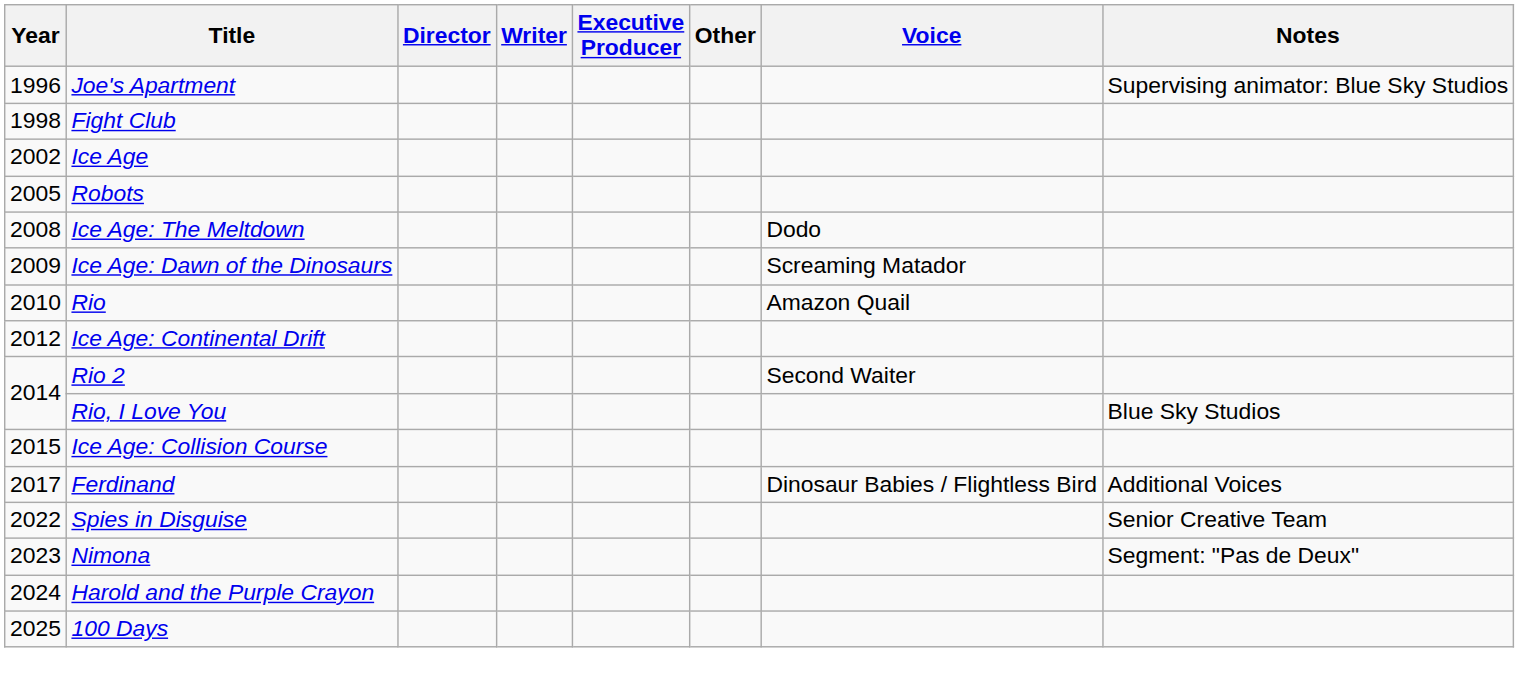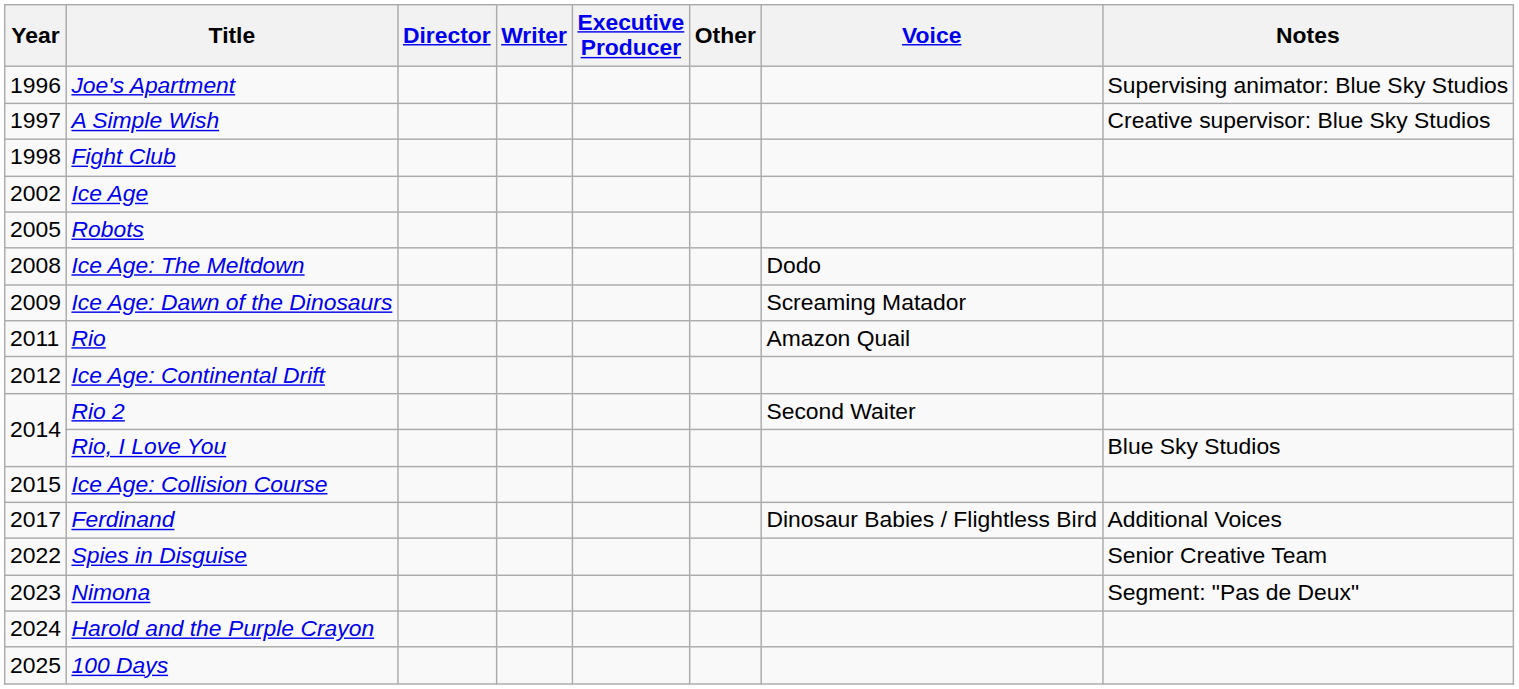 <table class="wikitable">
 <tr>
 <th>Year</th>
 <th>Title</th>
 <th><a href='#'>Director</a></th>
 <th><a href='#'>Writer</a></th>
 <th><a href='#'>Executive<br>Producer</a></th>
 <th>Other</th>
 <th><a href='#'>Voice</a></th>
 <th>Notes</th>
 </tr>
 <tr>
 <td>1996</td>
 <td><em><a href='#'>Joe's Apartment</a></em></td>
 <td></td>
 <td></td>
 <td></td>
 <td></td>
 <td></td>
 <td>Supervising animator: Blue Sky Studios</td>
+</tr>
+<tr>
+<td>1997</td>
+<td><em><a href='#'>A Simple Wish</a></em></td>
+<td></td>
+<td></td>
+<td></td>
+<td></td>
+<td></td>
+<td>Creative supervisor: Blue Sky Studios</td>
 </tr>
 <tr>
 <td>1998</td>
 <td><em><a href='#'>Fight Club</a></em></td>
 <td></td>
 <td></td>
 <td></td>
 <td></td>
 <td></td>
 <td></td>
 </tr>
 <tr>
 <td>2002</td>
 <td><em><a href='#'>Ice Age</a></em></td>
 <td></td>
 <td></td>
 <td></td>
 <td></td>
 <td></td>
 <td></td>
 </tr>
 <tr>
 <td>2005</td>
 <td><em><a href='#'>Robots</a></em></td>
 <td></td>
 <td></td>
 <td></td>
 <td></td>
 <td></td>
 <td></td>
 </tr>
 <tr>
 <td>2008</td>
 <td><em><a href='#'>Ice Age: The Meltdown</a></em></td>
 <td></td>
 <td></td>
 <td></td>
 <td></td>
 <td>Dodo</td>
 <td></td>
 </tr>
 <tr>
 <td>2009</td>
 <td><em><a href='#'>Ice Age: Dawn of the Dinosaurs</a></em></td>
 <td></td>
 <td></td>
 <td></td>
 <td></td>
 <td>Screaming Matador</td>
 <td></td>
 </tr>
 <tr>
-<td>2010</td>
+<td>2011</td>
 <td><em><a href='#'>Rio</a></em></td>
 <td></td>
 <td></td>
 <td></td>
 <td></td>
 <td>Amazon Quail</td>
 <td></td>
 </tr>
 <tr>
 <td>2012</td>
 <td><em><a href='#'>Ice Age: Continental Drift</a></em></td>
 <td></td>
 <td></td>
 <td></td>
 <td></td>
 <td></td>
 <td></td>
 </tr>
 <tr>
 <td rowspan=2>2014</td>
 <td><em><a href='#'>Rio 2</a></em></td>
 <td></td>
 <td></td>
 <td></td>
 <td></td>
 <td>Second Waiter</td>
 <td></td>
 </tr>
 <tr>
 <td><em><a href='#'>Rio, I Love You</a></em></td>
 <td></td>
 <td></td>
 <td></td>
 <td></td>
 <td></td>
 <td>Blue Sky Studios</td>
 </tr>
 <tr>
 <td>2015</td>
 <td><em><a href='#'>Ice Age: Collision Course</a></em></td>
 <td></td>
 <td></td>
 <td></td>
 <td></td>
 <td></td>
 <td></td>
 </tr>
 <tr>
 <td>2017</td>
 <td><em><a href='#'>Ferdinand</a></em></td>
 <td></td>
 <td></td>
 <td></td>
 <td></td>
 <td>Dinosaur Babies / Flightless Bird</td>
 <td>Additional Voices</td>
 </tr>
 <tr>
 <td>2022</td>
 <td><em><a href='#'>Spies in Disguise</a></em></td>
 <td></td>
 <td></td>
 <td></td>
 <td></td>
 <td></td>
 <td>Senior Creative Team</td>
 </tr>
 <tr>
 <td>2023</td>
 <td><em><a href='#'>Nimona</a></em></td>
 <td></td>
 <td></td>
 <td></td>
 <td></td>
 <td></td>
 <td>Segment: "Pas de Deux"</td>
 </tr>
 <tr>
 <td>2024</td>
 <td><em><a href='#'>Harold and the Purple Crayon</a></em></td>
 <td></td>
 <td></td>
 <td></td>
 <td></td>
 <td></td>
 <td></td>
 </tr>
 <tr>
 <td>2025</td>
 <td><a href='#'><em>100 Days</em></a></td>
 <td></td>
 <td></td>
 <td></td>
 <td></td>
 <td></td>
 <td></td>
 </tr>
 </table>
